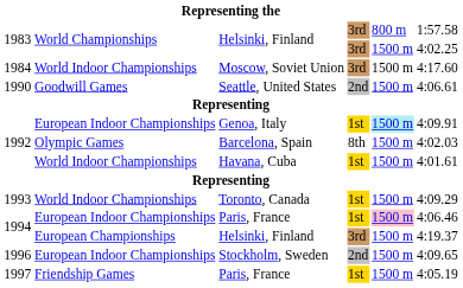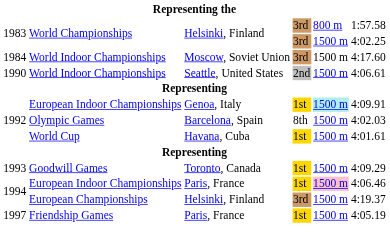 <table>
 <tr>
 <th colspan="6">Representing the </th>
 </tr>
 <tr>
 <td rowspan=2>1983</td>
 <td rowspan=2><a href='#'>World Championships</a></td>
 <td rowspan=2><a href='#'>Helsinki</a>, Finland</td>
 <td bgcolor="cc9966">3rd</td>
 <td><a href='#'>800 m</a></td>
 <td>1:57.58</td>
 </tr>
 <tr>
 <td bgcolor="cc9966">3rd</td>
 <td><a href='#'>1500 m</a></td>
 <td>4:02.25</td>
 </tr>
 <tr>
 <td>1984</td>
 <td><a href='#'>World Indoor Championships</a></td>
 <td><a href='#'>Moscow</a>, Soviet Union</td>
 <td bgcolor=cc9966>3rd</td>
 <td>1500 m</td>
 <td>4:17.60</td>
 </tr>
 <tr>
 <td>1990</td>
-<td><a href='#'>Goodwill Games</a></td>
+<td><a href='#'>World Indoor Championships</a></td>
 <td><a href='#'>Seattle</a>, United States</td>
 <td bgcolor="silver">2nd</td>
 <td><a href='#'>1500 m</a></td>
 <td>4:06.61</td>
 </tr>
 <tr>
 <th colspan="6">Representing </th>
 </tr>
 <tr>
 <td rowspan=3>1992</td>
 <td><a href='#'>European Indoor Championships</a></td>
 <td><a href='#'>Genoa</a>, Italy</td>
 <td bgcolor="gold">1st</td>
 <td style="background: paleturquoise;"><a href='#'>1500 m</a></td>
 <td>4:09.91</td>
 </tr>
 <tr>
 <td><a href='#'>Olympic Games</a></td>
 <td><a href='#'>Barcelona</a>, Spain</td>
 <td>8th</td>
 <td><a href='#'>1500 m</a></td>
 <td>4:02.03</td>
 </tr>
 <tr>
-<td><a href='#'>World Indoor Championships</a></td>
+<td><a href='#'>World Cup</a></td>
 <td><a href='#'>Havana</a>, Cuba</td>
 <td bgcolor=gold>1st</td>
 <td><a href='#'>1500 m</a></td>
 <td>4:01.61</td>
 </tr>
 <tr>
 <th colspan="6">Representing </th>
 </tr>
 <tr>
 <td>1993</td>
-<td><a href='#'>World Indoor Championships</a></td>
+<td><a href='#'>Goodwill Games</a></td>
 <td><a href='#'>Toronto</a>, Canada</td>
 <td bgcolor="gold">1st</td>
 <td><a href='#'>1500 m</a></td>
 <td>4:09.29</td>
 </tr>
 <tr>
 <td rowspan=2>1994</td>
 <td><a href='#'>European Indoor Championships</a></td>
 <td><a href='#'>Paris</a>, France</td>
 <td bgcolor="gold">1st</td>
 <td style="background: pink;"><a href='#'>1500 m</a></td>
 <td>4:06.46</td>
 </tr>
 <tr>
 <td><a href='#'>European Championships</a></td>
 <td><a href='#'>Helsinki</a>, Finland</td>
 <td bgcolor="cc9966">3rd</td>
 <td><a href='#'>1500 m</a></td>
 <td>4:19.37</td>
 </tr>
 <tr>
-<td>1996</td>
-<td><a href='#'>European Indoor Championships</a></td>
-<td><a href='#'>Stockholm</a>, Sweden</td>
-<td bgcolor="silver">2nd</td>
-<td><a href='#'>1500 m</a></td>
-<td>4:09.65</td>
-</tr>
-<tr>
 <td>1997</td>
 <td><a href='#'>Friendship Games</a></td>
 <td><a href='#'>Paris</a>, France</td>
 <td bgcolor="gold">1st</td>
 <td><a href='#'>1500 m</a></td>
 <td>4:05.19</td>
 </tr>
 </table>
